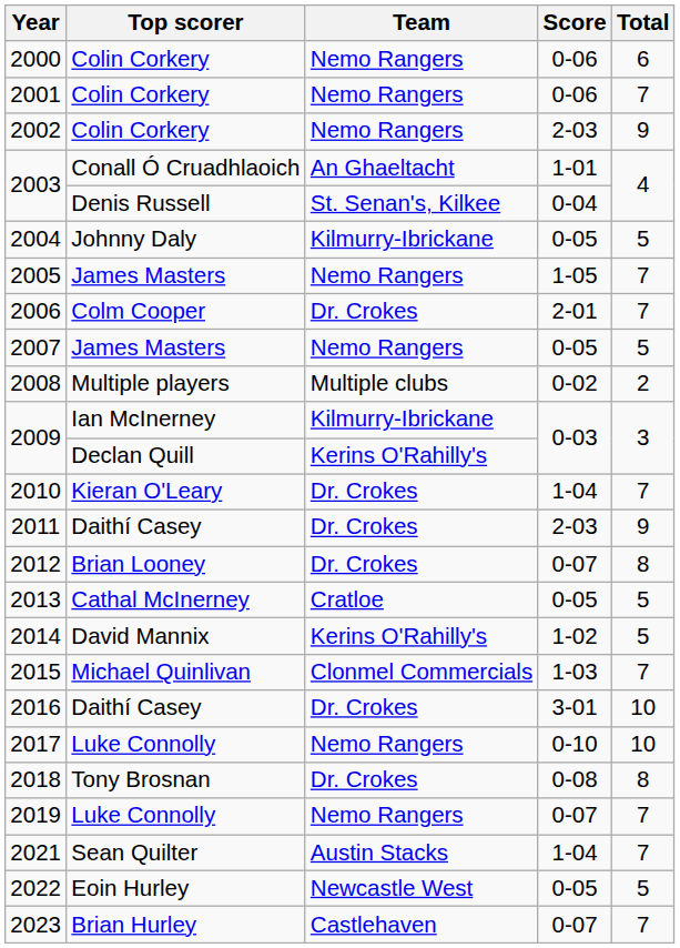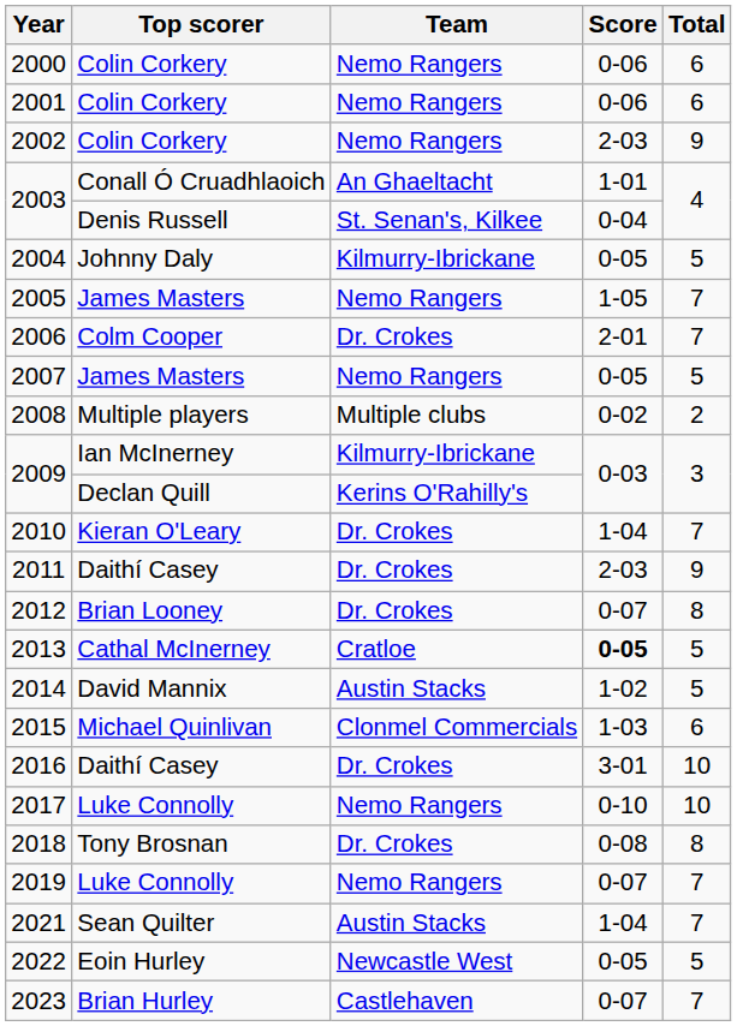 <table class="wikitable" style="text-align:center;">
 <tr>
 <th>Year</th>
 <th>Top scorer</th>
 <th>Team</th>
 <th>Score</th>
 <th>Total</th>
 </tr>
 <tr>
 <td>2000</td>
 <td style="text-align:left;"><a href='#'>Colin Corkery</a></td>
 <td style="text-align:left;"><a href='#'>Nemo Rangers</a></td>
 <td>0-06</td>
 <td>6</td>
 </tr>
 <tr>
 <td>2001</td>
 <td style="text-align:left;"><a href='#'>Colin Corkery</a></td>
 <td style="text-align:left;"><a href='#'>Nemo Rangers</a></td>
 <td>0-06</td>
-<td>7</td>
+<td>6</td>
 </tr>
 <tr>
 <td>2002</td>
 <td style="text-align:left;"><a href='#'>Colin Corkery</a></td>
 <td style="text-align:left;"><a href='#'>Nemo Rangers</a></td>
 <td>2-03</td>
 <td>9</td>
 </tr>
 <tr>
 <td rowspan=2>2003</td>
 <td style="text-align:left;">Conall Ó Cruadhlaoich</td>
 <td style="text-align:left;"><a href='#'>An Ghaeltacht</a></td>
 <td>1-01</td>
 <td rowspan=2>4</td>
 </tr>
 <tr>
 <td style="text-align:left;">Denis Russell</td>
 <td style="text-align:left;"><a href='#'>St. Senan's, Kilkee</a></td>
 <td>0-04</td>
 </tr>
 <tr>
 <td>2004</td>
 <td style="text-align:left;">Johnny Daly</td>
 <td style="text-align:left;"><a href='#'>Kilmurry-Ibrickane</a></td>
 <td>0-05</td>
 <td>5</td>
 </tr>
 <tr>
 <td>2005</td>
 <td style="text-align:left;"><a href='#'>James Masters</a></td>
 <td style="text-align:left;"><a href='#'>Nemo Rangers</a></td>
 <td>1-05</td>
 <td>7</td>
 </tr>
 <tr>
 <td>2006</td>
 <td style="text-align:left;"><a href='#'>Colm Cooper</a></td>
 <td style="text-align:left;"><a href='#'>Dr. Crokes</a></td>
 <td>2-01</td>
 <td>7</td>
 </tr>
 <tr>
 <td>2007</td>
 <td style="text-align:left;"><a href='#'>James Masters</a></td>
 <td style="text-align:left;"><a href='#'>Nemo Rangers</a></td>
 <td>0-05</td>
 <td>5</td>
 </tr>
 <tr>
 <td>2008</td>
 <td style="text-align:left;">Multiple players</td>
 <td style="text-align:left;">Multiple clubs</td>
 <td>0-02</td>
 <td>2</td>
 </tr>
 <tr>
 <td rowspan=2>2009</td>
 <td style="text-align:left;">Ian McInerney</td>
 <td style="text-align:left;"><a href='#'>Kilmurry-Ibrickane</a></td>
 <td rowspan=2>0-03</td>
 <td rowspan=2>3</td>
 </tr>
 <tr>
 <td style="text-align:left;">Declan Quill</td>
 <td style="text-align:left;"><a href='#'>Kerins O'Rahilly's</a></td>
 </tr>
 <tr>
 <td>2010</td>
 <td style="text-align:left;"><a href='#'>Kieran O'Leary</a></td>
 <td style="text-align:left;"><a href='#'>Dr. Crokes</a></td>
 <td>1-04</td>
 <td>7</td>
 </tr>
 <tr>
 <td>2011</td>
 <td style="text-align:left;">Daithí Casey</td>
 <td style="text-align:left;"><a href='#'>Dr. Crokes</a></td>
 <td>2-03</td>
 <td>9</td>
 </tr>
 <tr>
 <td>2012</td>
 <td style="text-align:left;"><a href='#'>Brian Looney</a></td>
 <td style="text-align:left;"><a href='#'>Dr. Crokes</a></td>
 <td>0-07</td>
 <td>8</td>
 </tr>
 <tr>
 <td>2013</td>
 <td style="text-align:left;"><a href='#'>Cathal McInerney</a></td>
 <td style="text-align:left;"><a href='#'>Cratloe</a></td>
-<td>0-05</td>
+<td><strong>0-05</strong></td>
 <td>5</td>
 </tr>
 <tr>
 <td>2014</td>
 <td style="text-align:left;">David Mannix</td>
-<td style="text-align:left;"><a href='#'>Kerins O'Rahilly's</a></td>
+<td style="text-align:left;"><a href='#'>Austin Stacks</a></td>
 <td>1-02</td>
 <td>5</td>
 </tr>
 <tr>
 <td>2015</td>
 <td style="text-align:left;"><a href='#'>Michael Quinlivan</a></td>
 <td style="text-align:left;"><a href='#'>Clonmel Commercials</a></td>
 <td>1-03</td>
-<td>7</td>
+<td>6</td>
 </tr>
 <tr>
 <td>2016</td>
 <td style="text-align:left;">Daithí Casey</td>
 <td style="text-align:left;"><a href='#'>Dr. Crokes</a></td>
 <td>3-01</td>
 <td>10</td>
 </tr>
 <tr>
 <td>2017</td>
 <td style="text-align:left;"><a href='#'>Luke Connolly</a></td>
 <td style="text-align:left;"><a href='#'>Nemo Rangers</a></td>
 <td>0-10</td>
 <td>10</td>
 </tr>
 <tr>
 <td>2018</td>
 <td style="text-align:left;">Tony Brosnan</td>
 <td style="text-align:left;"><a href='#'>Dr. Crokes</a></td>
 <td>0-08</td>
 <td>8</td>
 </tr>
 <tr>
 <td>2019</td>
 <td style="text-align:left;"><a href='#'>Luke Connolly</a></td>
 <td style="text-align:left;"><a href='#'>Nemo Rangers</a></td>
 <td>0-07</td>
 <td>7</td>
 </tr>
 <tr>
 <td>2021</td>
 <td style="text-align:left;">Sean Quilter</td>
 <td style="text-align:left;"><a href='#'>Austin Stacks</a></td>
 <td>1-04</td>
 <td>7</td>
 </tr>
 <tr>
 <td>2022</td>
 <td style="text-align:left;">Eoin Hurley</td>
 <td style="text-align:left;"><a href='#'>Newcastle West</a></td>
 <td>0-05</td>
 <td>5</td>
 </tr>
 <tr>
 <td>2023</td>
 <td style="text-align:left;"><a href='#'>Brian Hurley</a></td>
 <td style="text-align:left;"><a href='#'>Castlehaven</a></td>
 <td>0-07</td>
 <td>7</td>
 </tr>
 </table>
